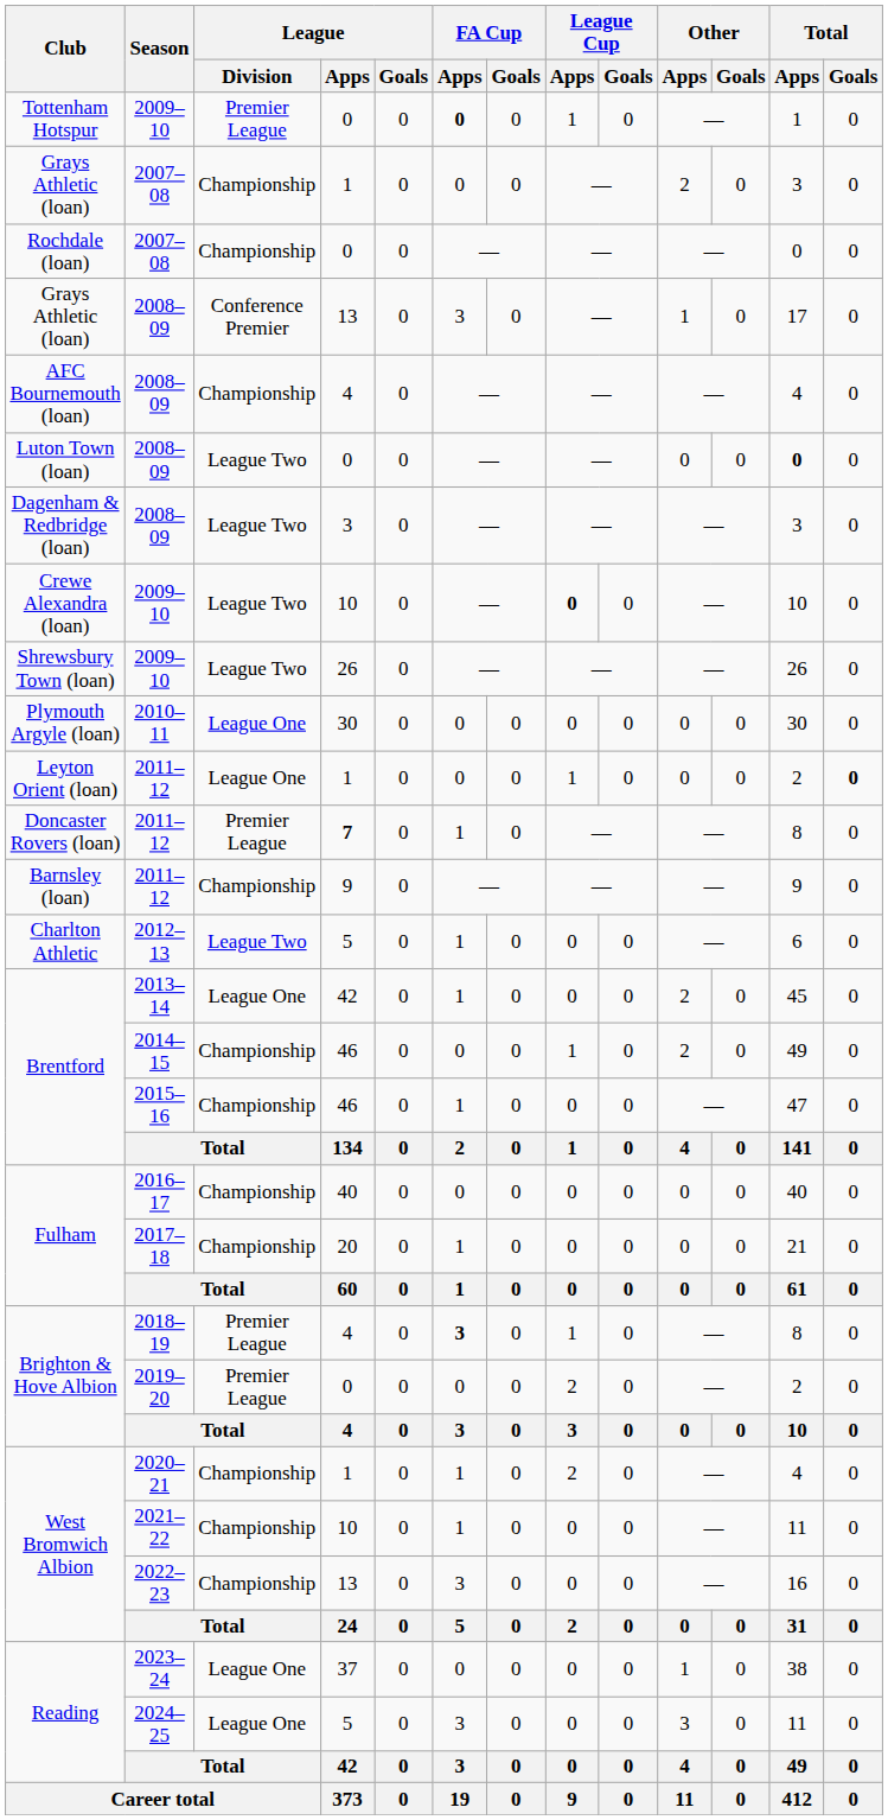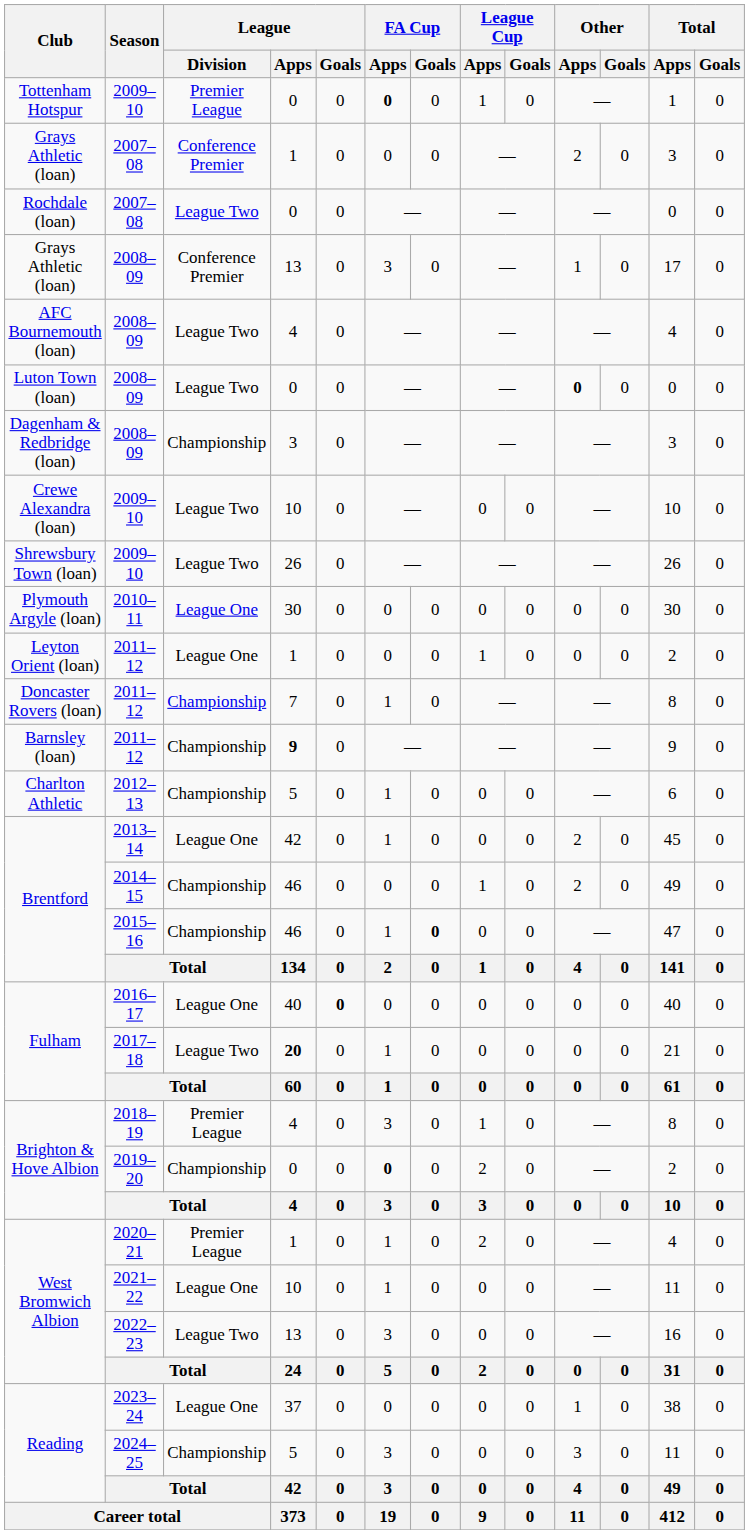 <table class=wikitable style=text-align:center>
 <tr>
 <th rowspan="2">Club</th>
 <th rowspan="2">Season</th>
 <th colspan="3">League</th>
 <th colspan="2"><a href='#'>FA Cup</a></th>
 <th colspan="2"><a href='#'>League Cup</a></th>
 <th colspan="2">Other</th>
 <th colspan="2">Total</th>
 </tr>
 <tr>
 <th>Division</th>
 <th>Apps</th>
 <th>Goals</th>
 <th>Apps</th>
 <th>Goals</th>
 <th>Apps</th>
 <th>Goals</th>
 <th>Apps</th>
 <th>Goals</th>
 <th>Apps</th>
 <th>Goals</th>
 </tr>
 <tr>
 <td><a href='#'>Tottenham Hotspur</a></td>
 <td><a href='#'>2009–10</a></td>
 <td><a href='#'>Premier League</a></td>
 <td>0</td>
 <td>0</td>
 <td><strong>0</strong></td>
 <td>0</td>
 <td>1</td>
 <td>0</td>
 <td colspan="2">—</td>
 <td>1</td>
 <td>0</td>
 </tr>
 <tr>
 <td><a href='#'>Grays Athletic</a> (loan)</td>
 <td><a href='#'>2007–08</a></td>
-<td>Championship</td>
+<td><a href='#'>Conference Premier</a></td>
 <td>1</td>
 <td>0</td>
 <td>0</td>
 <td>0</td>
 <td colspan="2">—</td>
 <td>2</td>
 <td>0</td>
 <td>3</td>
 <td>0</td>
 </tr>
 <tr>
 <td><a href='#'>Rochdale</a> (loan)</td>
 <td><a href='#'>2007–08</a></td>
-<td>Championship</td>
+<td><a href='#'>League Two</a></td>
 <td>0</td>
 <td>0</td>
 <td colspan="2">—</td>
 <td colspan="2">—</td>
 <td colspan="2">—</td>
 <td>0</td>
 <td>0</td>
 </tr>
 <tr>
 <td>Grays Athletic (loan)</td>
 <td><a href='#'>2008–09</a></td>
 <td>Conference Premier</td>
 <td>13</td>
 <td>0</td>
 <td>3</td>
 <td>0</td>
 <td colspan="2">—</td>
 <td>1</td>
 <td>0</td>
 <td>17</td>
 <td>0</td>
 </tr>
 <tr>
 <td><a href='#'>AFC Bournemouth</a> (loan)</td>
 <td><a href='#'>2008–09</a></td>
-<td>Championship</td>
+<td>League Two</td>
 <td>4</td>
 <td>0</td>
 <td colspan="2">—</td>
 <td colspan="2">—</td>
 <td colspan="2">—</td>
 <td>4</td>
 <td>0</td>
 </tr>
 <tr>
 <td><a href='#'>Luton Town</a> (loan)</td>
 <td><a href='#'>2008–09</a></td>
 <td>League Two</td>
 <td>0</td>
 <td>0</td>
 <td colspan="2">—</td>
 <td colspan="2">—</td>
-<td 0>0</td>
+<td 0><strong>0</strong></td>
 <td>0</td>
-<td><strong>0</strong></td>
+<td>0</td>
 <td>0</td>
 </tr>
 <tr>
 <td><a href='#'>Dagenham & Redbridge</a> (loan)</td>
 <td><a href='#'>2008–09</a></td>
-<td>League Two</td>
+<td>Championship</td>
 <td>3</td>
 <td>0</td>
 <td colspan="2">—</td>
 <td colspan="2">—</td>
 <td colspan="2">—</td>
 <td>3</td>
 <td>0</td>
 </tr>
 <tr>
 <td><a href='#'>Crewe Alexandra</a> (loan)</td>
 <td><a href='#'>2009–10</a></td>
 <td>League Two</td>
 <td>10</td>
 <td>0</td>
 <td colspan="2">—</td>
-<td><strong>0</strong></td>
+<td>0</td>
 <td>0</td>
 <td colspan="2">—</td>
 <td>10</td>
 <td>0</td>
 </tr>
 <tr>
 <td><a href='#'>Shrewsbury Town</a> (loan)</td>
 <td><a href='#'>2009–10</a></td>
 <td>League Two</td>
 <td>26</td>
 <td>0</td>
 <td colspan="2">—</td>
 <td colspan="2">—</td>
 <td colspan="2">—</td>
 <td>26</td>
 <td>0</td>
 </tr>
 <tr>
 <td><a href='#'>Plymouth Argyle</a> (loan)</td>
 <td><a href='#'>2010–11</a></td>
 <td><a href='#'>League One</a></td>
 <td>30</td>
 <td>0</td>
 <td>0</td>
 <td>0</td>
 <td>0</td>
 <td>0</td>
 <td>0</td>
 <td>0</td>
 <td>30</td>
 <td>0</td>
 </tr>
 <tr>
 <td><a href='#'>Leyton Orient</a> (loan)</td>
 <td><a href='#'>2011–12</a></td>
 <td>League One</td>
 <td>1</td>
 <td>0</td>
 <td>0</td>
 <td>0</td>
 <td>1</td>
 <td>0</td>
 <td>0</td>
 <td>0</td>
 <td>2</td>
-<td><strong>0</strong></td>
+<td>0</td>
 </tr>
 <tr>
 <td><a href='#'>Doncaster Rovers</a> (loan)</td>
 <td><a href='#'>2011–12</a></td>
-<td>Premier League</td>
-<td><strong>7</strong></td>
+<td><a href='#'>Championship</a></td>
+<td>7</td>
 <td>0</td>
 <td>1</td>
 <td>0</td>
 <td colspan="2">—</td>
 <td colspan="2">—</td>
 <td>8</td>
 <td>0</td>
 </tr>
 <tr>
 <td><a href='#'>Barnsley</a> (loan)</td>
 <td><a href='#'>2011–12</a></td>
 <td>Championship</td>
-<td>9</td>
+<td><strong>9</strong></td>
 <td>0</td>
 <td colspan="2">—</td>
 <td colspan="2">—</td>
 <td colspan="2">—</td>
 <td>9</td>
 <td>0</td>
 </tr>
 <tr>
 <td><a href='#'>Charlton Athletic</a></td>
 <td><a href='#'>2012–13</a></td>
-<td><a href='#'>League Two</a></td>
+<td>Championship</td>
 <td>5</td>
 <td>0</td>
 <td>1</td>
 <td>0</td>
 <td>0</td>
 <td>0</td>
 <td colspan="2">—</td>
 <td>6</td>
 <td>0</td>
 </tr>
 <tr>
 <td rowspan="4"><a href='#'>Brentford</a></td>
 <td><a href='#'>2013–14</a></td>
 <td>League One</td>
 <td>42</td>
 <td>0</td>
 <td>1</td>
 <td>0</td>
 <td>0</td>
 <td>0</td>
 <td>2</td>
 <td>0</td>
 <td>45</td>
 <td>0</td>
 </tr>
 <tr>
 <td><a href='#'>2014–15</a></td>
 <td>Championship</td>
 <td>46</td>
 <td>0</td>
 <td>0</td>
 <td>0</td>
 <td>1</td>
 <td>0</td>
 <td>2</td>
 <td>0</td>
 <td>49</td>
 <td>0</td>
 </tr>
 <tr>
 <td><a href='#'>2015–16</a></td>
 <td>Championship</td>
 <td>46</td>
 <td>0</td>
 <td>1</td>
-<td>0</td>
+<td><strong>0</strong></td>
 <td>0</td>
 <td>0</td>
 <td colspan=2>—</td>
 <td>47</td>
 <td>0</td>
 </tr>
 <tr>
 <th colspan=2>Total</th>
 <th>134</th>
 <th>0</th>
 <th>2</th>
 <th>0</th>
 <th>1</th>
 <th>0</th>
 <th>4</th>
 <th>0</th>
 <th>141</th>
 <th>0</th>
 </tr>
 <tr>
 <td rowspan=3><a href='#'>Fulham</a></td>
 <td><a href='#'>2016–17</a></td>
-<td>Championship</td>
+<td>League One</td>
 <td>40</td>
-<td>0</td>
+<td><strong>0</strong></td>
 <td>0</td>
 <td>0</td>
 <td>0</td>
 <td>0</td>
 <td>0</td>
 <td>0</td>
 <td>40</td>
 <td>0</td>
 </tr>
 <tr>
 <td><a href='#'>2017–18</a></td>
-<td>Championship</td>
-<td>20</td>
+<td>League Two</td>
+<td><strong>20</strong></td>
 <td>0</td>
 <td>1</td>
 <td>0</td>
 <td>0</td>
 <td>0</td>
 <td>0</td>
 <td>0</td>
 <td>21</td>
 <td>0</td>
 </tr>
 <tr>
 <th colspan="2">Total</th>
 <th>60</th>
 <th>0</th>
 <th>1</th>
 <th>0</th>
 <th>0</th>
 <th>0</th>
 <th>0</th>
 <th>0</th>
 <th>61</th>
 <th>0</th>
 </tr>
 <tr>
 <td rowspan=3><a href='#'>Brighton & Hove Albion</a></td>
 <td><a href='#'>2018–19</a></td>
 <td>Premier League</td>
 <td>4</td>
 <td>0</td>
-<td><strong>3</strong></td>
+<td>3</td>
 <td>0</td>
 <td>1</td>
 <td>0</td>
 <td colspan=2>—</td>
 <td>8</td>
 <td>0</td>
 </tr>
 <tr>
 <td><a href='#'>2019–20</a></td>
-<td>Premier League</td>
+<td>Championship</td>
 <td>0</td>
 <td>0</td>
-<td>0</td>
+<td><strong>0</strong></td>
 <td>0</td>
 <td>2</td>
 <td>0</td>
 <td colspan=2>—</td>
 <td>2</td>
 <td>0</td>
 </tr>
 <tr>
 <th colspan="2">Total</th>
 <th>4</th>
 <th>0</th>
 <th>3</th>
 <th>0</th>
 <th>3</th>
 <th>0</th>
 <th>0</th>
 <th>0</th>
 <th>10</th>
 <th>0</th>
 </tr>
 <tr>
 <td rowspan=4><a href='#'>West Bromwich Albion</a></td>
 <td><a href='#'>2020–21</a></td>
-<td>Championship</td>
+<td>Premier League</td>
 <td>1</td>
 <td>0</td>
 <td>1</td>
 <td>0</td>
 <td>2</td>
 <td>0</td>
 <td colspan=2>—</td>
 <td>4</td>
 <td>0</td>
 </tr>
 <tr>
 <td><a href='#'>2021–22</a></td>
-<td>Championship</td>
+<td>League One</td>
 <td>10</td>
 <td>0</td>
 <td>1</td>
 <td>0</td>
 <td>0</td>
 <td>0</td>
 <td colspan=2>—</td>
 <td>11</td>
 <td>0</td>
 </tr>
 <tr>
 <td><a href='#'>2022–23</a></td>
-<td>Championship</td>
+<td>League Two</td>
 <td>13</td>
 <td>0</td>
 <td>3</td>
 <td>0</td>
 <td>0</td>
 <td>0</td>
 <td colspan=2>—</td>
 <td>16</td>
 <td>0</td>
 </tr>
 <tr>
 <th colspan="2">Total</th>
 <th>24</th>
 <th>0</th>
 <th>5</th>
 <th>0</th>
 <th>2</th>
 <th>0</th>
 <th>0</th>
 <th>0</th>
 <th>31</th>
 <th>0</th>
 </tr>
 <tr>
 <td rowspan="3"><a href='#'>Reading</a></td>
 <td><a href='#'>2023–24</a></td>
 <td>League One</td>
 <td>37</td>
 <td>0</td>
 <td>0</td>
 <td>0</td>
 <td>0</td>
 <td>0</td>
 <td>1</td>
 <td>0</td>
 <td>38</td>
 <td>0</td>
 </tr>
 <tr>
 <td><a href='#'>2024–25</a></td>
-<td>League One</td>
+<td>Championship</td>
 <td>5</td>
 <td>0</td>
 <td>3</td>
 <td>0</td>
 <td>0</td>
 <td>0</td>
 <td>3</td>
 <td>0</td>
 <td>11</td>
 <td>0</td>
 </tr>
 <tr>
 <th colspan="2">Total</th>
 <th>42</th>
 <th>0</th>
 <th>3</th>
 <th>0</th>
 <th>0</th>
 <th>0</th>
 <th>4</th>
 <th>0</th>
 <th>49</th>
 <th>0</th>
 </tr>
 <tr>
 <th colspan="3">Career total</th>
 <th>373</th>
 <th>0</th>
 <th>19</th>
 <th>0</th>
 <th>9</th>
 <th>0</th>
 <th>11</th>
 <th>0</th>
 <th>412</th>
 <th>0</th>
 </tr>
 </table>
